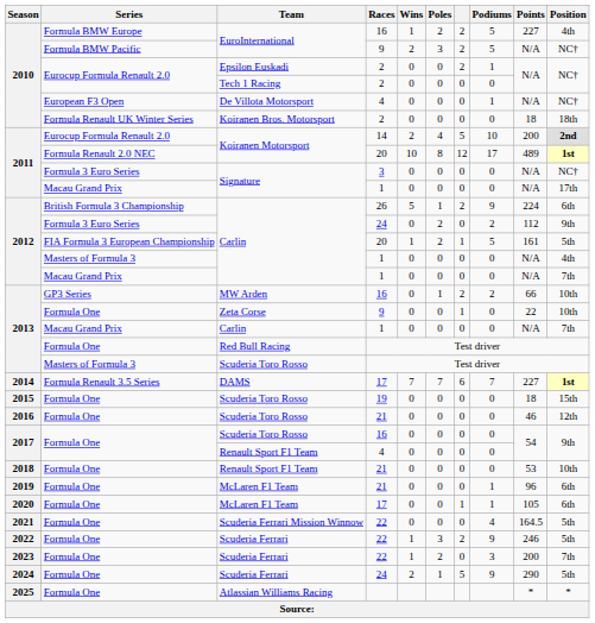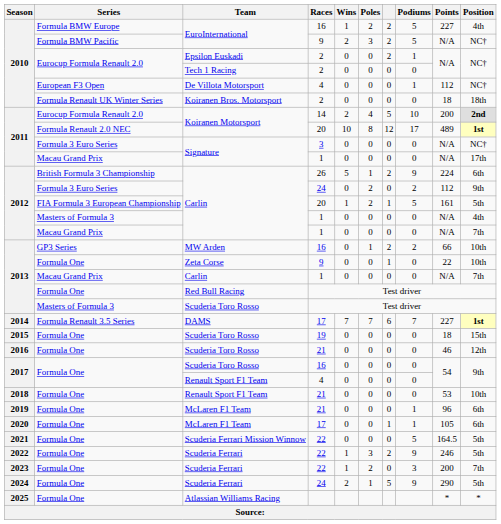 <table class="wikitable" style="font-size: 90%; text-align:center">
 <tr>
 <th>Season</th>
 <th>Series</th>
 <th>Team</th>
 <th>Races</th>
 <th>Wins</th>
 <th>Poles</th>
 <th></th>
 <th>Podiums</th>
 <th>Points</th>
 <th>Position</th>
 </tr>
 <tr>
 <th rowspan="6">2010</th>
 <td align="left"><a href='#'>Formula BMW Europe</a></td>
 <td rowspan="2" style="text-align:left;"><a href='#'>EuroInternational</a></td>
 <td>16</td>
 <td>1</td>
 <td>2</td>
 <td>2</td>
 <td>5</td>
 <td>227</td>
 <td>4th</td>
 </tr>
 <tr>
 <td align="left"><a href='#'>Formula BMW Pacific</a></td>
 <td>9</td>
 <td>2</td>
 <td>3</td>
 <td>2</td>
 <td>5</td>
 <td>N/A</td>
 <td>NC†</td>
 </tr>
 <tr>
 <td rowspan="2" style="text-align:left;"><a href='#'>Eurocup Formula Renault 2.0</a></td>
 <td align="left"><a href='#'>Epsilon Euskadi</a></td>
 <td>2</td>
 <td>0</td>
 <td>0</td>
 <td>2</td>
 <td>1</td>
 <td rowspan="2">N/A</td>
 <td rowspan="2">NC†</td>
 </tr>
 <tr>
 <td align="left"><a href='#'>Tech 1 Racing</a></td>
 <td>2</td>
 <td>0</td>
 <td>0</td>
 <td>0</td>
 <td>0</td>
 </tr>
 <tr>
 <td align="left"><a href='#'>European F3 Open</a></td>
 <td align="left"><a href='#'>De Villota Motorsport</a></td>
 <td>4</td>
 <td>0</td>
 <td>0</td>
 <td>0</td>
 <td>1</td>
-<td>N/A</td>
+<td>112</td>
 <td>NC†</td>
 </tr>
 <tr>
 <td align="left"><a href='#'>Formula Renault UK Winter Series</a></td>
 <td align="left"><a href='#'>Koiranen Bros. Motorsport</a></td>
 <td>2</td>
 <td>0</td>
 <td>0</td>
 <td>0</td>
 <td>0</td>
 <td>18</td>
 <td>18th</td>
 </tr>
 <tr>
 <th rowspan="4">2011</th>
 <td align="left"><a href='#'>Eurocup Formula Renault 2.0</a></td>
 <td rowspan="2" style="text-align:left;"><a href='#'>Koiranen Motorsport</a></td>
 <td>14</td>
 <td>2</td>
 <td>4</td>
 <td>5</td>
 <td>10</td>
 <td>200</td>
 <td style="background:#dfdfdf;"><strong>2nd</strong></td>
 </tr>
 <tr>
 <td align="left"><a href='#'>Formula Renault 2.0 NEC</a></td>
 <td>20</td>
 <td>10</td>
 <td>8</td>
 <td>12</td>
 <td>17</td>
 <td>489</td>
 <td style="background:#ffffbf;"><strong>1st</strong></td>
 </tr>
 <tr>
 <td align="left"><a href='#'>Formula 3 Euro Series</a></td>
 <td rowspan="2" style="text-align:left;"><a href='#'>Signature</a></td>
 <td><a href='#'>3</a></td>
 <td>0</td>
 <td>0</td>
 <td>0</td>
 <td>0</td>
 <td>N/A</td>
 <td>NC†</td>
 </tr>
 <tr>
 <td align="left"><a href='#'>Macau Grand Prix</a></td>
 <td>1</td>
 <td>0</td>
 <td>0</td>
 <td>0</td>
 <td>0</td>
 <td>N/A</td>
 <td>17th</td>
 </tr>
 <tr>
 <th rowspan="5">2012</th>
 <td align="left"><a href='#'>British Formula 3 Championship</a></td>
 <td rowspan="5" style="text-align:left;"><a href='#'>Carlin</a></td>
 <td>26</td>
 <td>5</td>
 <td>1</td>
 <td>2</td>
 <td>9</td>
 <td>224</td>
 <td>6th</td>
 </tr>
 <tr>
 <td align="left"><a href='#'>Formula 3 Euro Series</a></td>
 <td><a href='#'>24</a></td>
 <td>0</td>
 <td>2</td>
 <td>0</td>
 <td>2</td>
 <td>112</td>
 <td>9th</td>
 </tr>
 <tr>
 <td align="left"><a href='#'>FIA Formula 3 European Championship</a></td>
 <td>20</td>
 <td>1</td>
 <td>2</td>
 <td>1</td>
 <td>5</td>
 <td>161</td>
 <td>5th</td>
 </tr>
 <tr>
 <td align="left"><a href='#'>Masters of Formula 3</a></td>
 <td>1</td>
 <td>0</td>
 <td>0</td>
 <td>0</td>
 <td>0</td>
 <td>N/A</td>
 <td>4th</td>
 </tr>
 <tr>
 <td align="left"><a href='#'>Macau Grand Prix</a></td>
 <td>1</td>
 <td>0</td>
 <td>0</td>
 <td>0</td>
 <td>0</td>
 <td>N/A</td>
 <td>7th</td>
 </tr>
 <tr>
 <th rowspan="5">2013</th>
 <td align="left"><a href='#'>GP3 Series</a></td>
 <td align="left"><a href='#'>MW Arden</a></td>
 <td><a href='#'>16</a></td>
 <td>0</td>
 <td>1</td>
 <td>2</td>
 <td>2</td>
 <td>66</td>
 <td>10th</td>
 </tr>
 <tr>
 <td align=left><a href='#'>Formula One</a></td>
 <td align="left"><a href='#'>Zeta Corse</a></td>
 <td><a href='#'>9</a></td>
 <td>0</td>
 <td>0</td>
 <td>1</td>
 <td>0</td>
 <td>22</td>
 <td>10th</td>
 </tr>
 <tr>
 <td align="left"><a href='#'>Macau Grand Prix</a></td>
 <td align="left"><a href='#'>Carlin</a></td>
 <td>1</td>
 <td>0</td>
 <td>0</td>
 <td>0</td>
 <td>0</td>
 <td>N/A</td>
 <td>7th</td>
 </tr>
 <tr>
 <td align=left><a href='#'>Formula One</a></td>
 <td align=left><a href='#'>Red Bull Racing</a></td>
 <td colspan="7">Test driver</td>
 </tr>
 <tr>
 <td align="left"><a href='#'>Masters of Formula 3</a></td>
 <td align=left><a href='#'>Scuderia Toro Rosso</a></td>
 <td colspan="7">Test driver</td>
 </tr>
 <tr>
 <th>2014</th>
 <td align="left"><a href='#'>Formula Renault 3.5 Series</a></td>
 <td align="left"><a href='#'>DAMS</a></td>
 <td><a href='#'>17</a></td>
 <td>7</td>
 <td>7</td>
 <td>6</td>
 <td>7</td>
 <td>227</td>
 <td style="background:#ffffbf;"><strong>1st</strong></td>
 </tr>
 <tr>
 <th>2015</th>
 <td align="left"><a href='#'>Formula One</a></td>
 <td align="left"><a href='#'>Scuderia Toro Rosso</a></td>
 <td><a href='#'>19</a></td>
 <td>0</td>
 <td>0</td>
 <td>0</td>
 <td>0</td>
 <td>18</td>
 <td>15th</td>
 </tr>
 <tr>
 <th>2016</th>
 <td align="left"><a href='#'>Formula One</a></td>
 <td align="left"><a href='#'>Scuderia Toro Rosso</a></td>
 <td><a href='#'>21</a></td>
 <td>0</td>
 <td>0</td>
 <td>0</td>
 <td>0</td>
 <td>46</td>
 <td>12th</td>
 </tr>
 <tr>
 <th rowspan="2">2017</th>
 <td rowspan="2" align="left"><a href='#'>Formula One</a></td>
 <td align="left"><a href='#'>Scuderia Toro Rosso</a></td>
 <td><a href='#'>16</a></td>
 <td>0</td>
 <td>0</td>
 <td>0</td>
 <td>0</td>
 <td rowspan="2">54</td>
 <td rowspan="2">9th</td>
 </tr>
 <tr>
 <td align="left"><a href='#'>Renault Sport F1 Team</a></td>
 <td>4</td>
 <td>0</td>
 <td>0</td>
 <td>0</td>
 <td>0</td>
 </tr>
 <tr>
 <th>2018</th>
 <td align="left"><a href='#'>Formula One</a></td>
 <td align="left"><a href='#'>Renault Sport F1 Team</a></td>
 <td><a href='#'>21</a></td>
 <td>0</td>
 <td>0</td>
 <td>0</td>
 <td>0</td>
 <td>53</td>
 <td>10th</td>
 </tr>
 <tr>
 <th>2019</th>
 <td align="left"><a href='#'>Formula One</a></td>
 <td align="left"><a href='#'>McLaren F1 Team</a></td>
 <td><a href='#'>21</a></td>
 <td>0</td>
 <td>0</td>
 <td>0</td>
 <td>1</td>
 <td>96</td>
 <td>6th</td>
 </tr>
 <tr>
 <th>2020</th>
 <td align=left><a href='#'>Formula One</a></td>
 <td align=left><a href='#'>McLaren F1 Team</a></td>
 <td><a href='#'>17</a></td>
 <td>0</td>
 <td>0</td>
 <td>1</td>
 <td>1</td>
 <td>105</td>
 <td>6th</td>
 </tr>
 <tr>
 <th>2021</th>
 <td align=left><a href='#'>Formula One</a></td>
 <td align=left><a href='#'>Scuderia Ferrari Mission Winnow</a></td>
 <td><a href='#'>22</a></td>
 <td>0</td>
 <td>0</td>
 <td>0</td>
-<td>4</td>
+<td>5</td>
 <td>164.5</td>
 <td>5th</td>
 </tr>
 <tr>
 <th>2022</th>
 <td align=left><a href='#'>Formula One</a></td>
 <td align=left><a href='#'>Scuderia Ferrari</a></td>
 <td><a href='#'>22</a></td>
 <td>1</td>
 <td>3</td>
 <td>2</td>
 <td>9</td>
 <td>246</td>
 <td>5th</td>
 </tr>
 <tr>
 <th>2023</th>
 <td align=left><a href='#'>Formula One</a></td>
 <td align=left><a href='#'>Scuderia Ferrari</a></td>
 <td><a href='#'>22</a></td>
 <td>1</td>
 <td>2</td>
 <td>0</td>
 <td>3</td>
 <td>200</td>
 <td>7th</td>
 </tr>
 <tr>
 <th>2024</th>
 <td align=left><a href='#'>Formula One</a></td>
 <td align=left><a href='#'>Scuderia Ferrari</a></td>
 <td><a href='#'>24</a></td>
 <td>2</td>
 <td>1</td>
 <td>5</td>
 <td>9</td>
 <td>290</td>
 <td>5th</td>
 </tr>
 <tr>
 <th>2025</th>
 <td align=left><a href='#'>Formula One</a></td>
 <td align=left><a href='#'>Atlassian Williams Racing</a></td>
 <td><a href='#'></a></td>
 <td></td>
 <td></td>
 <td></td>
 <td></td>
 <td>*</td>
 <td>*</td>
 </tr>
 <tr class="sortbottom">
 <th colspan="10">Source:</th>
 </tr>
 </table>
